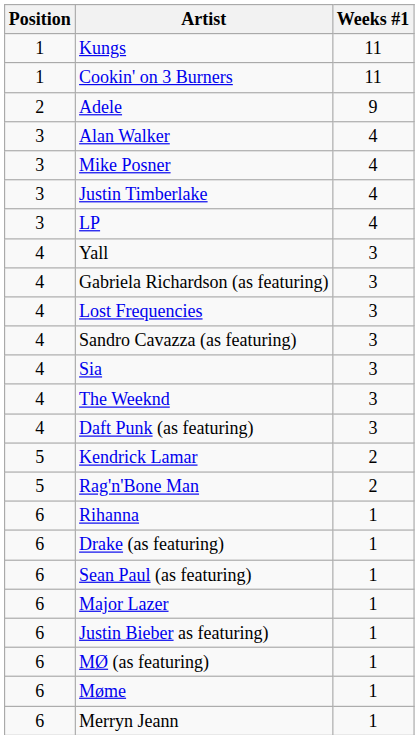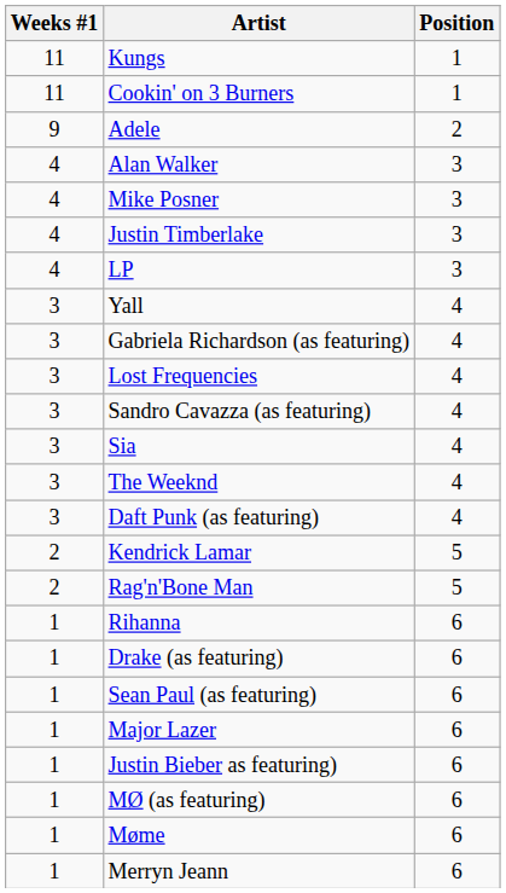 <table class="wikitable sortable" style="font-size:97%;">
 <tr>
+<th>Weeks #1</th>
+<th>Artist</th>
 <th>Position</th>
-<th>Artist</th>
-<th>Weeks #1</th>
 </tr>
 <tr>
+<td align="center">11</td>
+<td><a href='#'>Kungs</a></td>
 <td align="center">1</td>
-<td><a href='#'>Kungs</a></td>
-<td align="center">11</td>
 </tr>
 <tr>
+<td align="center">11</td>
+<td><a href='#'>Cookin' on 3 Burners</a></td>
 <td align="center">1</td>
-<td><a href='#'>Cookin' on 3 Burners</a></td>
-<td align="center">11</td>
 </tr>
 <tr>
+<td align="center">9</td>
+<td><a href='#'>Adele</a></td>
 <td align="center">2</td>
-<td><a href='#'>Adele</a></td>
-<td align="center">9</td>
+</tr>
+<tr>
+<td align="center">4</td>
+<td><a href='#'>Alan Walker</a></td>
+<td align="center">3</td>
+</tr>
+<tr>
+<td align="center">4</td>
+<td><a href='#'>Mike Posner</a></td>
+<td align="center">3</td>
+</tr>
+<tr>
+<td align="center">4</td>
+<td><a href='#'>Justin Timberlake</a></td>
+<td align="center">3</td>
+</tr>
+<tr>
+<td align="center">4</td>
+<td><a href='#'>LP</a></td>
+<td align="center">3</td>
 </tr>
 <tr>
 <td align="center">3</td>
-<td><a href='#'>Alan Walker</a></td>
+<td>Yall</td>
 <td align="center">4</td>
 </tr>
 <tr>
 <td align="center">3</td>
-<td><a href='#'>Mike Posner</a></td>
+<td>Gabriela Richardson (as featuring)</td>
 <td align="center">4</td>
 </tr>
 <tr>
 <td align="center">3</td>
-<td><a href='#'>Justin Timberlake</a></td>
+<td><a href='#'>Lost Frequencies</a></td>
 <td align="center">4</td>
 </tr>
 <tr>
 <td align="center">3</td>
-<td><a href='#'>LP</a></td>
+<td>Sandro Cavazza (as featuring)</td>
 <td align="center">4</td>
 </tr>
 <tr>
+<td align="center">3</td>
+<td><a href='#'>Sia</a></td>
 <td align="center">4</td>
-<td>Yall</td>
-<td align="center">3</td>
 </tr>
 <tr>
+<td align="center">3</td>
+<td><a href='#'>The Weeknd</a></td>
 <td align="center">4</td>
-<td>Gabriela Richardson (as featuring)</td>
-<td align="center">3</td>
 </tr>
 <tr>
+<td align="center">3</td>
+<td><a href='#'>Daft Punk</a> (as featuring)</td>
 <td align="center">4</td>
-<td><a href='#'>Lost Frequencies</a></td>
-<td align="center">3</td>
 </tr>
 <tr>
-<td align="center">4</td>
-<td>Sandro Cavazza (as featuring)</td>
-<td align="center">3</td>
+<td align="center">2</td>
+<td><a href='#'>Kendrick Lamar</a></td>
+<td align="center">5</td>
 </tr>
 <tr>
-<td align="center">4</td>
-<td><a href='#'>Sia</a></td>
-<td align="center">3</td>
+<td align="center">2</td>
+<td><a href='#'>Rag'n'Bone Man</a></td>
+<td align="center">5</td>
 </tr>
 <tr>
-<td align="center">4</td>
-<td><a href='#'>The Weeknd</a></td>
-<td align="center">3</td>
+<td align="center">1</td>
+<td><a href='#'>Rihanna</a></td>
+<td align="center">6</td>
 </tr>
 <tr>
-<td align="center">4</td>
-<td><a href='#'>Daft Punk</a> (as featuring)</td>
-<td align="center">3</td>
+<td align="center">1</td>
+<td><a href='#'>Drake</a> (as featuring)</td>
+<td align="center">6</td>
 </tr>
 <tr>
-<td align="center">5</td>
-<td><a href='#'>Kendrick Lamar</a></td>
-<td align="center">2</td>
+<td align="center">1</td>
+<td><a href='#'>Sean Paul</a> (as featuring)</td>
+<td align="center">6</td>
 </tr>
 <tr>
-<td align="center">5</td>
-<td><a href='#'>Rag'n'Bone Man</a></td>
-<td align="center">2</td>
+<td align="center">1</td>
+<td><a href='#'>Major Lazer</a></td>
+<td align="center">6</td>
 </tr>
 <tr>
+<td align="center">1</td>
+<td><a href='#'>Justin Bieber</a> as featuring)</td>
 <td align="center">6</td>
-<td><a href='#'>Rihanna</a></td>
-<td align="center">1</td>
 </tr>
 <tr>
+<td align="center">1</td>
+<td><a href='#'>MØ</a> (as featuring)</td>
 <td align="center">6</td>
-<td><a href='#'>Drake</a> (as featuring)</td>
-<td align="center">1</td>
 </tr>
 <tr>
+<td align="center">1</td>
+<td><a href='#'>Møme</a></td>
 <td align="center">6</td>
-<td><a href='#'>Sean Paul</a> (as featuring)</td>
-<td align="center">1</td>
 </tr>
 <tr>
+<td align="center">1</td>
+<td>Merryn Jeann</td>
 <td align="center">6</td>
-<td><a href='#'>Major Lazer</a></td>
-<td align="center">1</td>
-</tr>
-<tr>
-<td align="center">6</td>
-<td><a href='#'>Justin Bieber</a> as featuring)</td>
-<td align="center">1</td>
-</tr>
-<tr>
-<td align="center">6</td>
-<td><a href='#'>MØ</a> (as featuring)</td>
-<td align="center">1</td>
-</tr>
-<tr>
-<td align="center">6</td>
-<td><a href='#'>Møme</a></td>
-<td align="center">1</td>
-</tr>
-<tr>
-<td align="center">6</td>
-<td>Merryn Jeann</td>
-<td align="center">1</td>
 </tr>
 </table>
